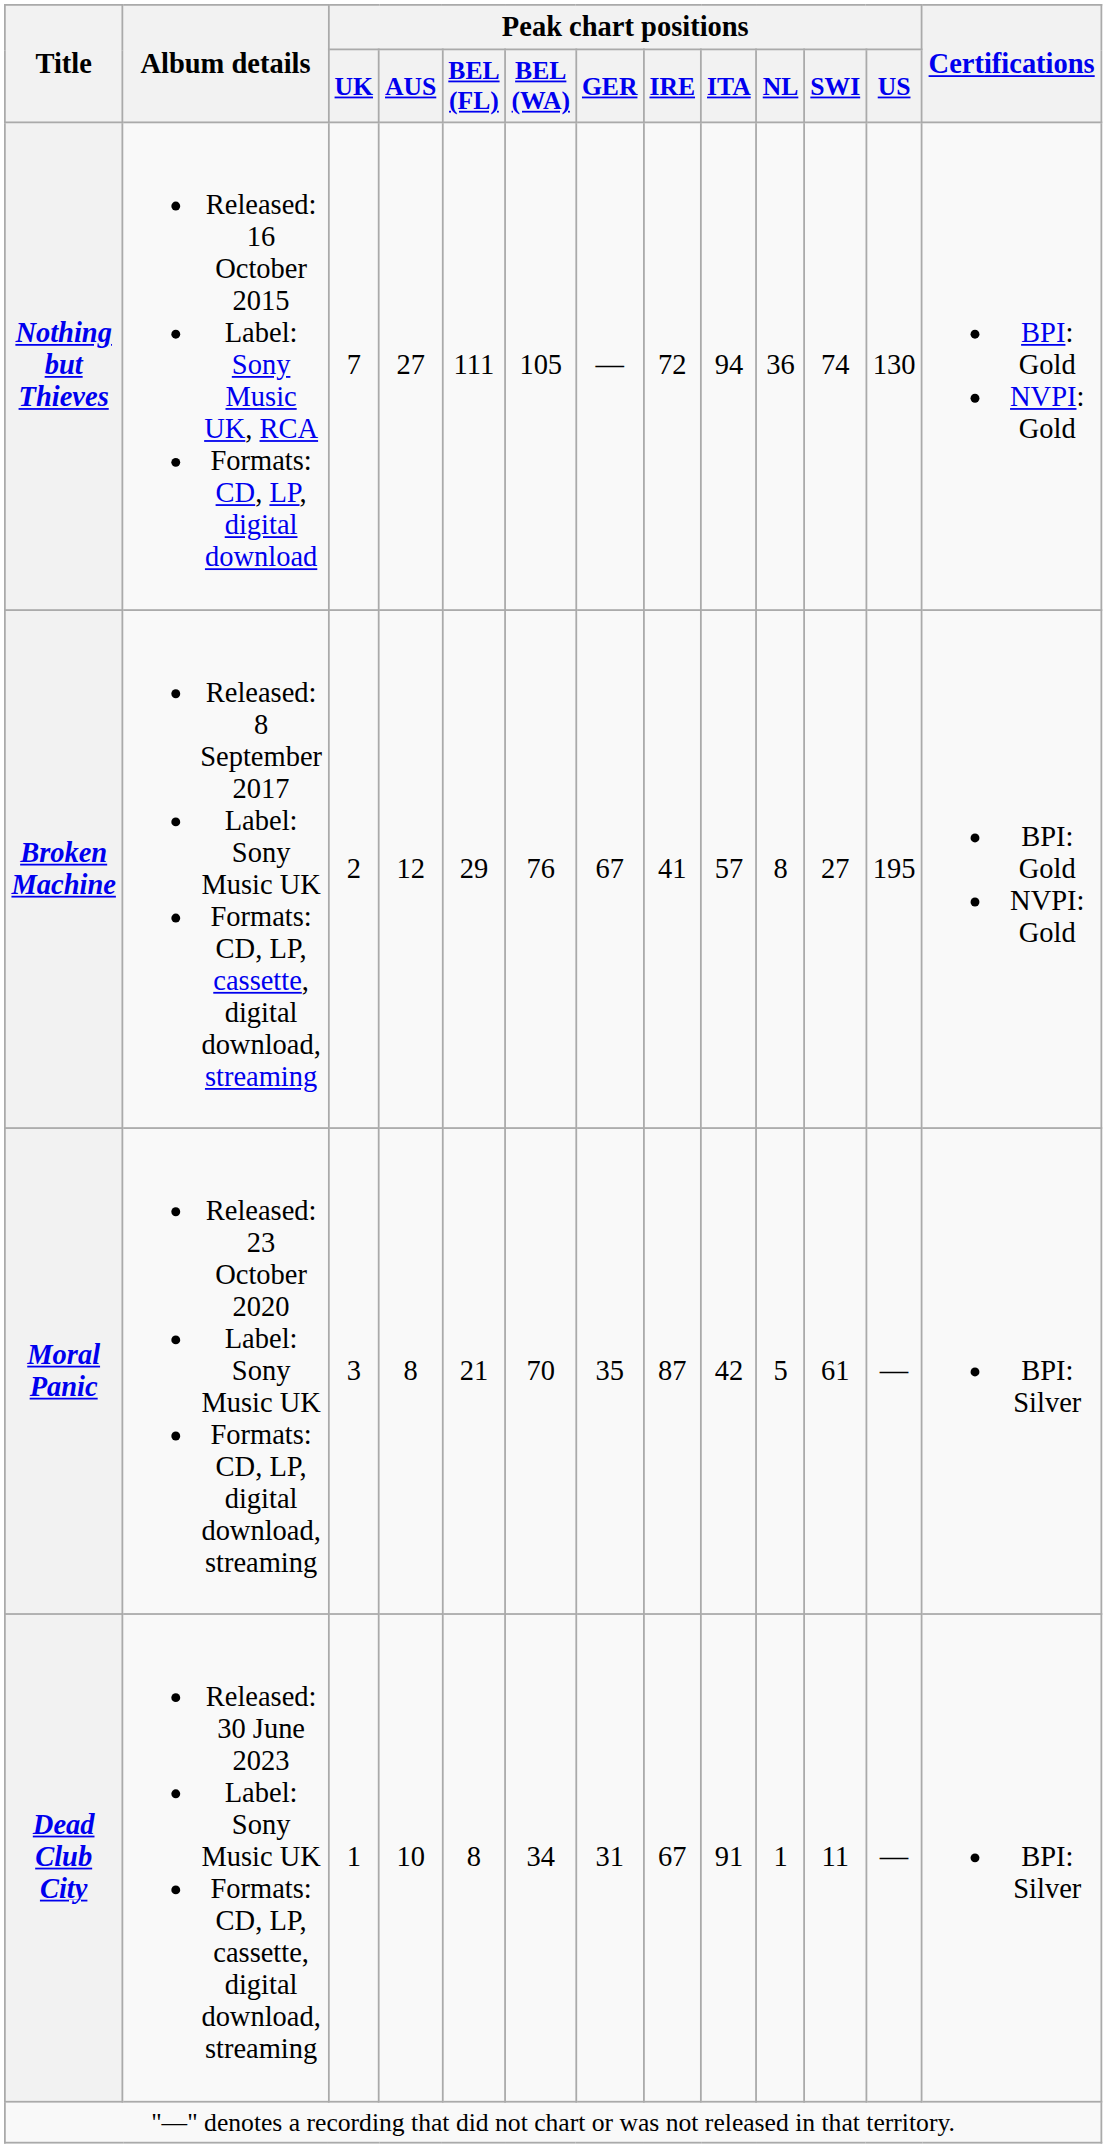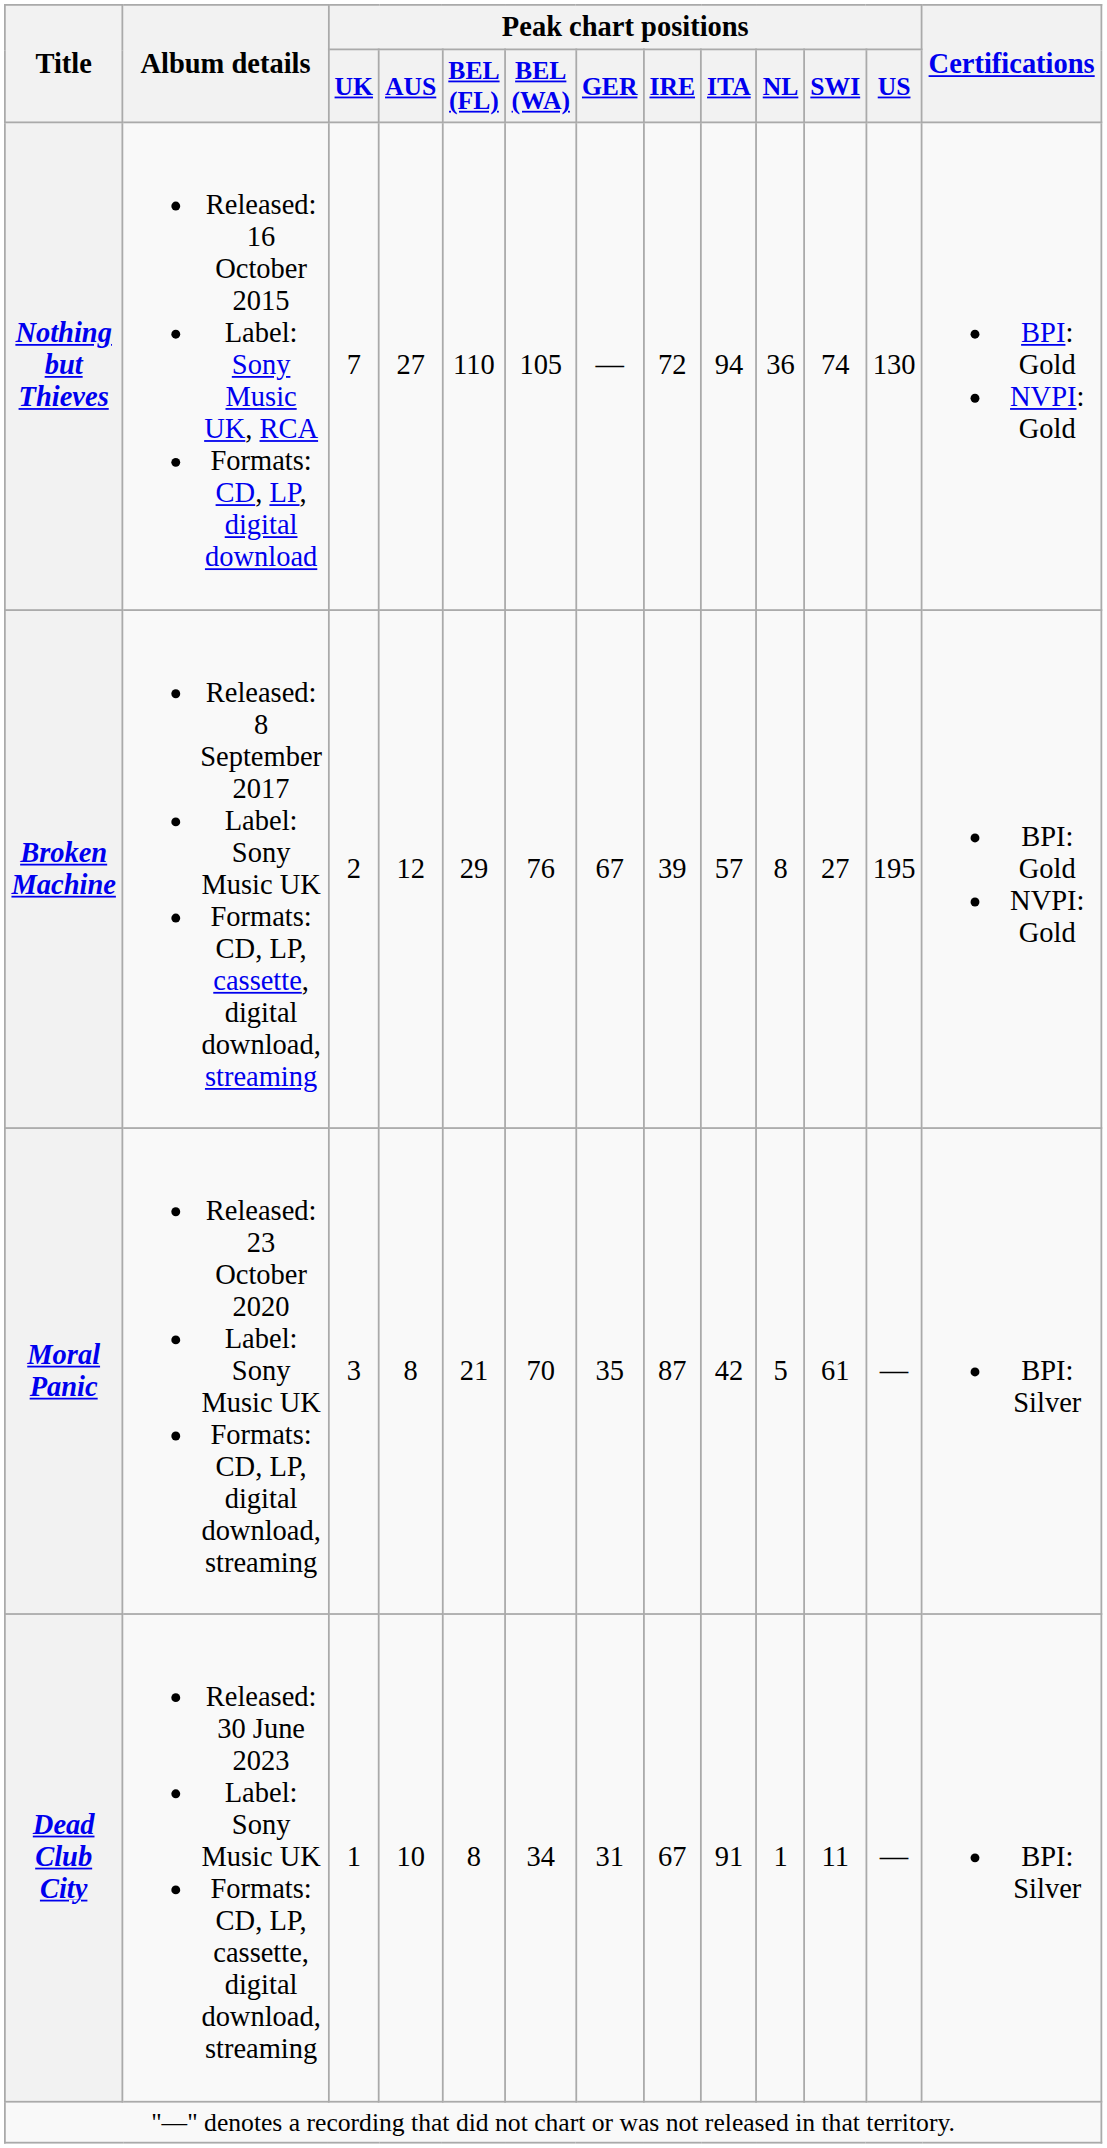 <table class="wikitable plainrowheaders" style="text-align:center;">
 <tr>
 <th scope="col" rowspan="2" style="width:9em;">Title</th>
 <th scope="col" rowspan="2" style="width:15em;">Album details</th>
 <th scope="col" colspan="10">Peak chart positions</th>
 <th scope="col" rowspan="2" style="width:13em;"><a href='#'>Certifications</a></th>
 </tr>
 <tr>
 <th scope="col" style="width:2.5em;font-size:90%;"><a href='#'>UK</a><br></th>
 <th scope="col" style="width:2.5em;font-size:90%;"><a href='#'>AUS</a><br></th>
 <th scope="col" style="width:2.5em;font-size:90%;"><a href='#'>BEL<br>(FL)</a><br></th>
 <th scope="col" style="width:2.5em;font-size:90%;"><a href='#'>BEL<br>(WA)</a><br></th>
 <th scope="col" style="width:2.5em;font-size:90%;"><a href='#'>GER</a><br></th>
 <th scope="col" style="width:2.5em;font-size:90%;"><a href='#'>IRE</a><br></th>
 <th scope="col" style="width:2.5em;font-size:90%;"><a href='#'>ITA</a><br></th>
 <th scope="col" style="width:2.5em;font-size:90%;"><a href='#'>NL</a><br></th>
 <th scope="col" style="width:2.5em;font-size:90%;"><a href='#'>SWI</a><br></th>
 <th scope="col" style="width:2.5em;font-size:90%;"><a href='#'>US</a><br></th>
 </tr>
 <tr>
 <th scope="row"><em><a href='#'>Nothing but Thieves</a></em></th>
 <td><br><ul><li>Released: 16 October 2015 </li><li>Label: <a href='#'>Sony Music UK</a>, <a href='#'>RCA</a></li><li>Formats: <a href='#'>CD</a>, <a href='#'>LP</a>, <a href='#'>digital download</a></li></ul></td>
 <td>7</td>
 <td>27</td>
-<td>111</td>
+<td>110</td>
 <td>105</td>
 <td>—</td>
 <td>72</td>
 <td>94</td>
 <td>36</td>
 <td>74</td>
 <td>130</td>
 <td><br><ul><li><a href='#'>BPI</a>: Gold</li><li><a href='#'>NVPI</a>: Gold</li></ul></td>
 </tr>
 <tr>
 <th scope="row"><em><a href='#'>Broken Machine</a></em></th>
 <td><br><ul><li>Released: 8 September 2017</li><li>Label: Sony Music UK</li><li>Formats: CD, LP, <a href='#'>cassette</a>, digital download, <a href='#'>streaming</a></li></ul></td>
 <td>2</td>
 <td>12</td>
 <td>29</td>
 <td>76</td>
 <td>67</td>
-<td>41</td>
+<td>39</td>
 <td>57</td>
 <td>8</td>
 <td>27</td>
 <td>195</td>
 <td><br><ul><li>BPI: Gold</li><li>NVPI: Gold</li></ul></td>
 </tr>
 <tr>
 <th scope="row"><em><a href='#'>Moral Panic</a></em></th>
 <td><br><ul><li>Released: 23 October 2020</li><li>Label: Sony Music UK</li><li>Formats: CD, LP, digital download, streaming</li></ul></td>
 <td>3</td>
 <td>8</td>
 <td>21</td>
 <td>70</td>
 <td>35</td>
 <td>87</td>
 <td>42</td>
 <td>5</td>
 <td>61</td>
 <td>—</td>
 <td><br><ul><li>BPI: Silver</li></ul></td>
 </tr>
 <tr>
 <th scope="row"><em><a href='#'>Dead Club City</a></em></th>
 <td><br><ul><li>Released: 30 June 2023</li><li>Label: Sony Music UK</li><li>Formats: CD, LP, cassette, digital download, streaming</li></ul></td>
 <td>1</td>
 <td>10</td>
 <td>8</td>
 <td>34</td>
 <td>31</td>
 <td>67</td>
 <td>91</td>
 <td>1</td>
 <td>11</td>
 <td>—</td>
 <td><br><ul><li>BPI: Silver</li></ul></td>
 </tr>
 <tr>
 <td colspan="14" style="font-size:90%">"—" denotes a recording that did not chart or was not released in that territory.</td>
 </tr>
 </table>
